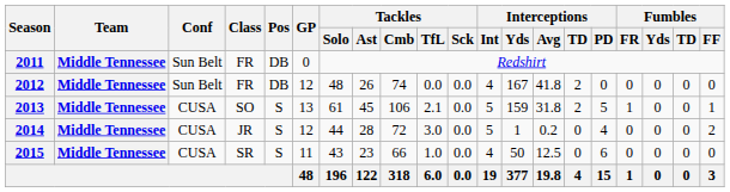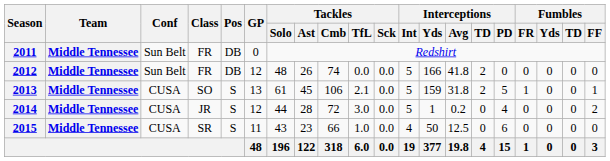 <table class="wikitable" style="text-align: center;">
 <tr>
 <th rowspan="2">Season</th>
 <th rowspan="2">Team</th>
 <th rowspan="2">Conf</th>
 <th rowspan="2">Class</th>
 <th rowspan="2">Pos</th>
 <th rowspan="2">GP</th>
 <th colspan="5">Tackles</th>
 <th colspan="5">Interceptions</th>
 <th colspan="4">Fumbles</th>
 </tr>
 <tr>
 <th>Solo</th>
 <th>Ast</th>
 <th>Cmb</th>
 <th>TfL</th>
 <th>Sck</th>
 <th>Int</th>
 <th>Yds</th>
 <th>Avg</th>
 <th>TD</th>
 <th>PD</th>
 <th>FR</th>
 <th>Yds</th>
 <th>TD</th>
 <th>FF</th>
 </tr>
 <tr>
 <th><a href='#'>2011</a></th>
 <th><a href='#'>Middle Tennessee</a></th>
 <td>Sun Belt</td>
 <td>FR</td>
 <td>DB</td>
 <td>0</td>
 <td colspan="14"> <em><a href='#'>Redshirt</a></em></td>
 </tr>
 <tr>
 <th><a href='#'>2012</a></th>
 <th><a href='#'>Middle Tennessee</a></th>
 <td>Sun Belt</td>
 <td>FR</td>
 <td>DB</td>
 <td>12</td>
 <td>48</td>
 <td>26</td>
 <td>74</td>
 <td>0.0</td>
 <td>0.0</td>
-<td>4</td>
-<td>167</td>
+<td>5</td>
+<td>166</td>
 <td>41.8</td>
 <td>2</td>
 <td>0</td>
 <td>0</td>
 <td>0</td>
 <td>0</td>
 <td>0</td>
 </tr>
 <tr>
 <th><a href='#'>2013</a></th>
 <th><a href='#'>Middle Tennessee</a></th>
 <td>CUSA</td>
 <td>SO</td>
 <td>S</td>
 <td>13</td>
 <td>61</td>
 <td>45</td>
 <td>106</td>
 <td>2.1</td>
 <td>0.0</td>
 <td>5</td>
 <td>159</td>
 <td>31.8</td>
 <td>2</td>
 <td>5</td>
 <td>1</td>
 <td>0</td>
 <td>0</td>
 <td>1</td>
 </tr>
 <tr>
 <th><a href='#'>2014</a></th>
 <th><a href='#'>Middle Tennessee</a></th>
 <td>CUSA</td>
 <td>JR</td>
 <td>S</td>
 <td>12</td>
 <td>44</td>
 <td>28</td>
 <td>72</td>
 <td>3.0</td>
 <td>0.0</td>
 <td>5</td>
 <td>1</td>
 <td>0.2</td>
 <td>0</td>
 <td>4</td>
 <td>0</td>
 <td>0</td>
 <td>0</td>
 <td>2</td>
 </tr>
 <tr>
 <th><a href='#'>2015</a></th>
 <th><a href='#'>Middle Tennessee</a></th>
 <td>CUSA</td>
 <td>SR</td>
 <td>S</td>
 <td>11</td>
 <td>43</td>
 <td>23</td>
 <td>66</td>
 <td>1.0</td>
 <td>0.0</td>
 <td>4</td>
 <td>50</td>
 <td>12.5</td>
 <td>0</td>
 <td>6</td>
 <td>0</td>
 <td>0</td>
 <td>0</td>
 <td>0</td>
 </tr>
 <tr>
 <th colspan="5"></th>
 <th>48</th>
 <th>196</th>
 <th>122</th>
 <th>318</th>
 <th>6.0</th>
 <th>0.0</th>
 <th>19</th>
 <th>377</th>
 <th>19.8</th>
 <th>4</th>
 <th>15</th>
 <th>1</th>
 <th>0</th>
 <th>0</th>
 <th>3</th>
 </tr>
 </table>
